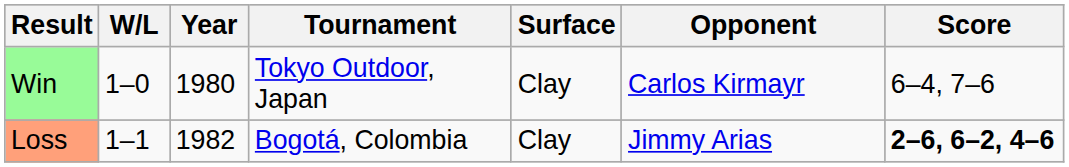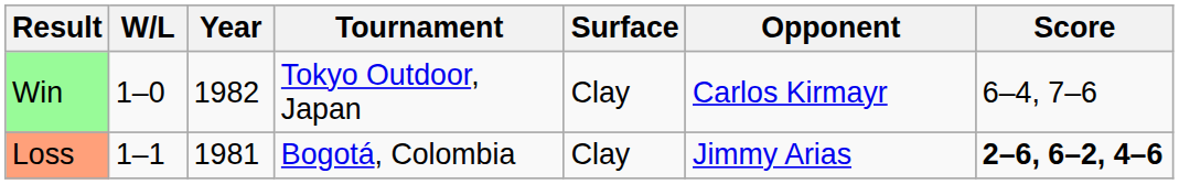 <table class="sortable wikitable">
 <tr>
 <th style="width:40px">Result</th>
 <th style="width:35px" class="unsortable">W/L</th>
 <th style="width:40px">Year</th>
 <th style="width:150px">Tournament</th>
 <th style="width:50px">Surface</th>
 <th style="width:150px">Opponent</th>
 <th style="width:100px" class="unsortable">Score</th>
 </tr>
 <tr>
 <td style="background:#98fb98;">Win</td>
 <td>1–0</td>
-<td>1980</td>
+<td>1982</td>
 <td><a href='#'>Tokyo Outdoor</a>, Japan</td>
 <td>Clay</td>
 <td> <a href='#'>Carlos Kirmayr</a></td>
 <td>6–4, 7–6</td>
 </tr>
 <tr>
 <td style="background:#ffa07a;">Loss</td>
 <td>1–1</td>
-<td>1982</td>
+<td>1981</td>
 <td><a href='#'>Bogotá</a>, Colombia</td>
 <td>Clay</td>
 <td> <a href='#'>Jimmy Arias</a></td>
 <td><strong>2–6, 6–2, 4–6</strong></td>
 </tr>
 </table>
